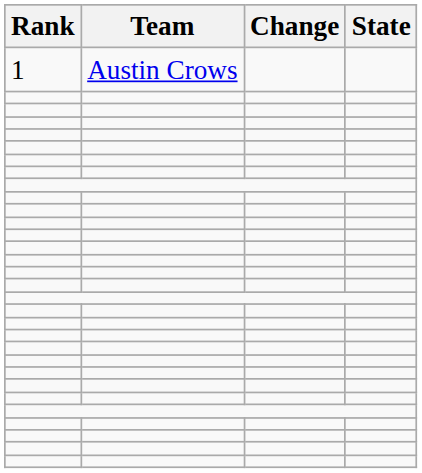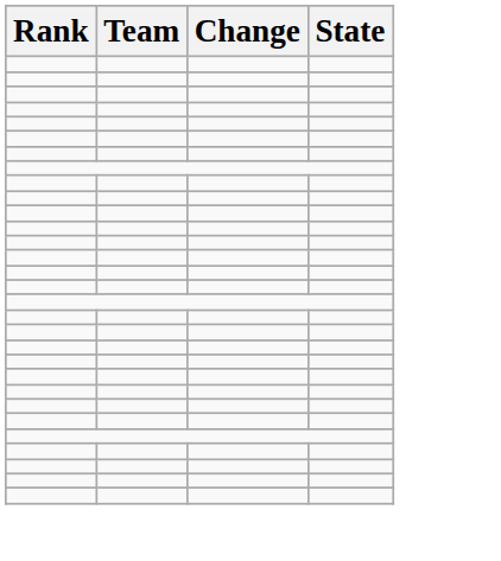 <table class="wikitable">
 <tr>
 <th><strong>Rank</strong></th>
 <th><strong>Team</strong></th>
 <th><strong>Change</strong></th>
 <th>State</th>
-</tr>
-<tr>
-<td>1</td>
-<td><a href='#'>Austin Crows</a></td>
-<td></td>
-<td></td>
 </tr>
 <tr>
 <td></td>
 <td></td>
 <td></td>
 <td></td>
 </tr>
 <tr>
 <td></td>
 <td></td>
 <td></td>
 <td></td>
 </tr>
 <tr>
 <td></td>
 <td></td>
 <td></td>
 <td></td>
 </tr>
 <tr>
 <td></td>
 <td></td>
 <td></td>
 <td></td>
 </tr>
 <tr>
 <td></td>
 <td></td>
 <td></td>
 <td></td>
 </tr>
 <tr>
 <td></td>
 <td></td>
 <td></td>
 <td></td>
 </tr>
 <tr>
 <td></td>
 <td></td>
 <td></td>
 <td></td>
 </tr>
 <tr>
 <td colspan="4"></td>
 </tr>
 <tr>
 <td></td>
 <td></td>
 <td></td>
 <td></td>
 </tr>
 <tr>
 <td></td>
 <td></td>
 <td></td>
 <td></td>
 </tr>
 <tr>
 <td></td>
 <td></td>
 <td></td>
 <td></td>
 </tr>
 <tr>
 <td></td>
 <td></td>
 <td></td>
 <td></td>
 </tr>
 <tr>
 <td></td>
 <td></td>
 <td></td>
 <td></td>
 </tr>
 <tr>
 <td></td>
 <td></td>
 <td></td>
 <td></td>
 </tr>
 <tr>
 <td></td>
 <td></td>
 <td></td>
 <td></td>
 </tr>
 <tr>
 <td></td>
 <td></td>
 <td></td>
 <td></td>
 </tr>
 <tr>
 <td colspan="4"></td>
 </tr>
 <tr>
 <td></td>
 <td></td>
 <td></td>
 <td></td>
 </tr>
 <tr>
 <td></td>
 <td></td>
 <td></td>
 <td></td>
 </tr>
 <tr>
 <td></td>
 <td></td>
 <td></td>
 <td></td>
 </tr>
 <tr>
 <td></td>
 <td></td>
 <td></td>
 <td></td>
 </tr>
 <tr>
 <td></td>
 <td></td>
 <td></td>
 <td></td>
 </tr>
 <tr>
 <td></td>
 <td></td>
 <td></td>
 <td></td>
 </tr>
 <tr>
 <td></td>
 <td></td>
 <td></td>
 <td></td>
 </tr>
 <tr>
 <td></td>
 <td></td>
 <td></td>
 <td></td>
 </tr>
 <tr>
 <td colspan="4"></td>
 </tr>
 <tr>
 <td></td>
 <td></td>
 <td></td>
 <td></td>
 </tr>
 <tr>
 <td></td>
 <td></td>
 <td></td>
 <td></td>
 </tr>
 <tr>
 <td></td>
 <td></td>
 <td></td>
 <td></td>
 </tr>
 <tr>
 <td></td>
 <td></td>
 <td></td>
 <td></td>
 </tr>
 </table>
